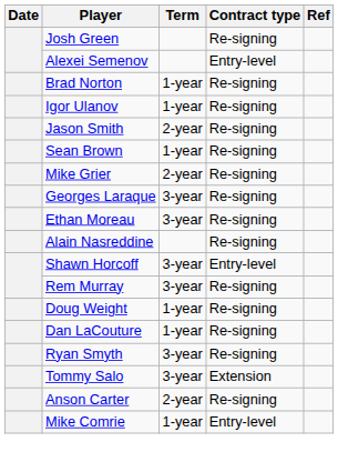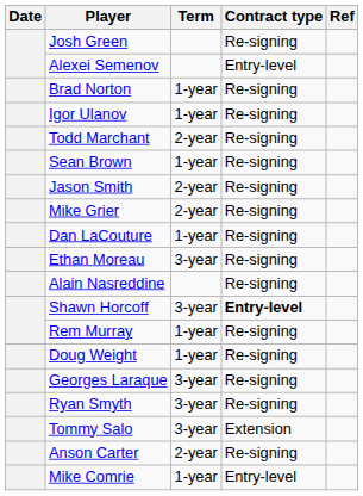 <table class="wikitable plainrowheaders">
 <tr style="background:#ddd; text-align:center;">
 <th>Date</th>
 <th>Player</th>
 <th>Term</th>
 <th>Contract type</th>
 <th>Ref</th>
 </tr>
 <tr>
 <th scope="row" rowspan=2></th>
 <td><a href='#'>Josh Green</a></td>
 <td></td>
 <td>Re-signing</td>
 <td></td>
 </tr>
 <tr>
 <td><a href='#'>Alexei Semenov</a></td>
 <td></td>
 <td>Entry-level</td>
 <td></td>
 </tr>
 <tr>
 <th scope="row"></th>
 <td><a href='#'>Brad Norton</a></td>
 <td>1-year</td>
 <td>Re-signing</td>
 <td></td>
 </tr>
 <tr>
 <th scope="row"></th>
 <td><a href='#'>Igor Ulanov</a></td>
 <td>1-year</td>
 <td>Re-signing</td>
 <td></td>
 </tr>
 <tr>
 <th scope="row"></th>
-<td><a href='#'>Jason Smith</a></td>
+<td><a href='#'>Todd Marchant</a></td>
 <td>2-year</td>
 <td>Re-signing</td>
 <td></td>
 </tr>
 <tr>
 <th scope="row"></th>
 <td><a href='#'>Sean Brown</a></td>
 <td>1-year</td>
 <td>Re-signing</td>
 <td></td>
 </tr>
 <tr>
 <th scope="row"></th>
+<td><a href='#'>Jason Smith</a></td>
+<td>2-year</td>
+<td>Re-signing</td>
+<td></td>
+</tr>
+<tr>
+<th scope="row"></th>
 <td><a href='#'>Mike Grier</a></td>
 <td>2-year</td>
 <td>Re-signing</td>
 <td></td>
 </tr>
 <tr>
 <th scope="row"></th>
-<td><a href='#'>Georges Laraque</a></td>
-<td>3-year</td>
+<td><a href='#'>Dan LaCouture</a></td>
+<td>1-year</td>
 <td>Re-signing</td>
 <td></td>
 </tr>
 <tr>
 <th scope="row"></th>
 <td><a href='#'>Ethan Moreau</a></td>
 <td>3-year</td>
 <td>Re-signing</td>
 <td></td>
 </tr>
 <tr>
 <th scope="row"></th>
 <td><a href='#'>Alain Nasreddine</a></td>
 <td></td>
 <td>Re-signing</td>
 <td></td>
 </tr>
 <tr>
 <th scope="row" rowspan=2></th>
 <td><a href='#'>Shawn Horcoff</a></td>
 <td>3-year</td>
-<td>Entry-level</td>
+<td><strong>Entry-level</strong></td>
 <td></td>
 </tr>
 <tr>
 <td><a href='#'>Rem Murray</a></td>
-<td>3-year</td>
+<td>1-year</td>
 <td>Re-signing</td>
 <td></td>
 </tr>
 <tr>
 <th scope="row"></th>
 <td><a href='#'>Doug Weight</a></td>
 <td>1-year</td>
 <td>Re-signing</td>
 <td></td>
 </tr>
 <tr>
 <th scope="row"></th>
-<td><a href='#'>Dan LaCouture</a></td>
-<td>1-year</td>
+<td><a href='#'>Georges Laraque</a></td>
+<td>3-year</td>
 <td>Re-signing</td>
 <td></td>
 </tr>
 <tr>
 <th scope="row"></th>
 <td><a href='#'>Ryan Smyth</a></td>
 <td>3-year</td>
 <td>Re-signing</td>
 <td></td>
 </tr>
 <tr>
 <th scope="row"></th>
 <td><a href='#'>Tommy Salo</a></td>
 <td>3-year</td>
 <td>Extension</td>
 <td></td>
 </tr>
 <tr>
 <th scope="row"></th>
 <td><a href='#'>Anson Carter</a></td>
 <td>2-year</td>
 <td>Re-signing</td>
 <td></td>
 </tr>
 <tr>
 <th scope="row"></th>
 <td><a href='#'>Mike Comrie</a></td>
 <td>1-year</td>
 <td>Entry-level</td>
 <td></td>
 </tr>
 </table>
